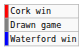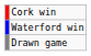 <table class="wikitable">
 <tr>
 <td style="background-color:#FF0000"></td>
 <td>Cork win</td>
 </tr>
 <tr>
+<td style="background-color:#0000FF"></td>
+<td>Waterford win</td>
+</tr>
+<tr>
 <td style="background-color:#808080"></td>
 <td>Drawn game</td>
 </tr>
-<tr>
-<td style="background-color:#0000FF"></td>
-<td>Waterford win</td>
-</tr>
 </table>
